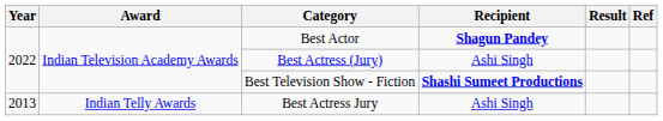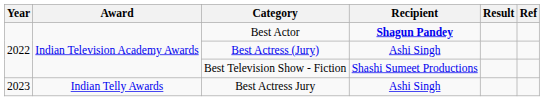 <table class="wikitable" style="text-align:center;">
 <tr>
 <th>Year</th>
 <th>Award</th>
 <th>Category</th>
 <th>Recipient</th>
 <th>Result</th>
 <th>Ref</th>
 </tr>
 <tr>
 <td rowspan="3">2022</td>
 <td rowspan="3"><a href='#'>Indian Television Academy Awards</a></td>
 <td>Best Actor</td>
 <td><strong><a href='#'>Shagun Pandey</a></strong></td>
 <td></td>
 <td></td>
 </tr>
 <tr>
 <td><a href='#'>Best Actress (Jury)</a></td>
 <td><a href='#'>Ashi Singh</a></td>
 <td></td>
 <td></td>
 </tr>
 <tr>
 <td>Best Television Show - Fiction</td>
-<td><strong><a href='#'>Shashi Sumeet Productions</a></strong></td>
+<td><a href='#'>Shashi Sumeet Productions</a></td>
 <td></td>
 <td></td>
 </tr>
 <tr>
-<td>2013</td>
+<td>2023</td>
 <td><a href='#'>Indian Telly Awards</a></td>
 <td>Best Actress Jury</td>
 <td><a href='#'>Ashi Singh</a></td>
 <td></td>
 <td></td>
 </tr>
 </table>
